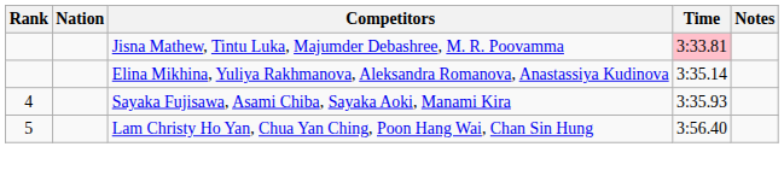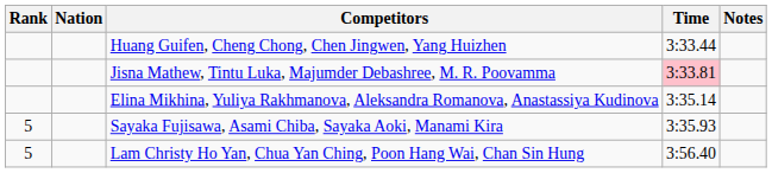 <table class="wikitable sortable" style="text-align:center; font-size:95%">
 <tr>
 <th>Rank</th>
 <th>Nation</th>
 <th>Competitors</th>
 <th>Time</th>
 <th>Notes</th>
+</tr>
+<tr>
+<td></td>
+<td align=left></td>
+<td align=left><a href='#'>Huang Guifen</a>, <a href='#'>Cheng Chong</a>, <a href='#'>Chen Jingwen</a>, <a href='#'>Yang Huizhen</a></td>
+<td>3:33.44</td>
+<td></td>
 </tr>
 <tr>
 <td></td>
 <td align=left></td>
 <td align=left><a href='#'>Jisna Mathew</a>, <a href='#'>Tintu Luka</a>, <a href='#'>Majumder Debashree</a>, <a href='#'>M. R. Poovamma</a></td>
 <td style="background: pink;">3:33.81</td>
 <td></td>
 </tr>
 <tr>
 <td></td>
 <td align=left></td>
 <td align=left><a href='#'>Elina Mikhina</a>, <a href='#'>Yuliya Rakhmanova</a>, <a href='#'>Aleksandra Romanova</a>, <a href='#'>Anastassiya Kudinova</a></td>
 <td>3:35.14</td>
 <td></td>
 </tr>
 <tr>
-<td>4</td>
+<td>5</td>
 <td align=left></td>
 <td align=left><a href='#'>Sayaka Fujisawa</a>, <a href='#'>Asami Chiba</a>, <a href='#'>Sayaka Aoki</a>, <a href='#'>Manami Kira</a></td>
 <td>3:35.93</td>
 <td></td>
 </tr>
 <tr>
 <td>5</td>
 <td align=left></td>
 <td align=left><a href='#'>Lam Christy Ho Yan</a>, <a href='#'>Chua Yan Ching</a>, <a href='#'>Poon Hang Wai</a>, <a href='#'>Chan Sin Hung</a></td>
 <td>3:56.40</td>
 <td></td>
 </tr>
 </table>
